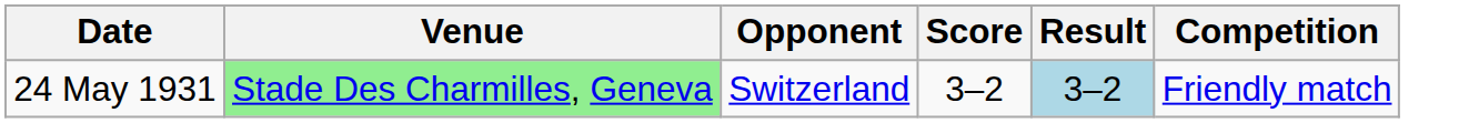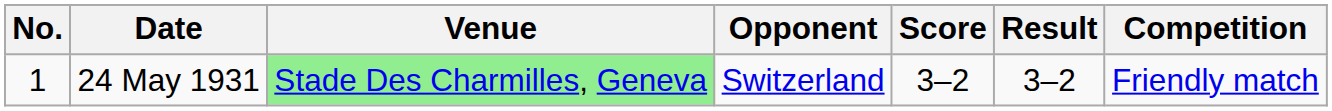 <table class="wikitable sortable" style="text-align:center">
 <tr>
+<th>No.</th>
 <th>Date</th>
 <th>Venue</th>
 <th>Opponent</th>
 <th>Score</th>
 <th>Result</th>
 <th>Competition</th>
 </tr>
 <tr>
+<td>1</td>
 <td>24 May 1931</td>
 <td style="background: lightgreen;"><a href='#'>Stade Des Charmilles</a>, <a href='#'>Geneva</a></td>
 <td><a href='#'>Switzerland</a></td>
 <td>3–2</td>
-<td style="background: lightblue;">3–2</td>
+<td>3–2</td>
 <td><a href='#'>Friendly match</a></td>
 </tr>
 </table>
